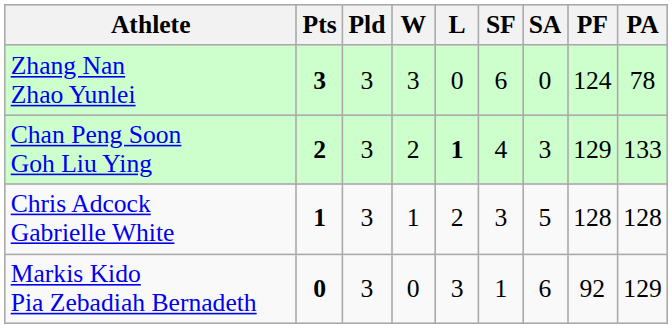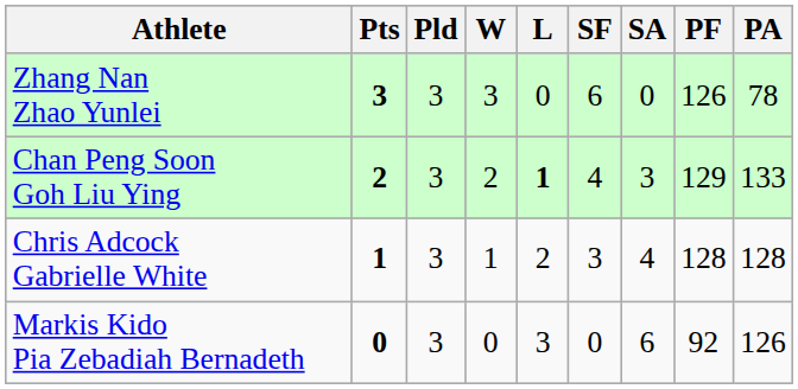 <table class=wikitable style="text-align:center">
 <tr>
 <th width=175>Athlete</th>
 <th width=20>Pts</th>
 <th width=20>Pld</th>
 <th width=20>W</th>
 <th width=20>L</th>
 <th width=20>SF</th>
 <th width=20>SA</th>
 <th width=20>PF</th>
 <th width=20>PA</th>
 </tr>
 <tr bgcolor=CCFFCC>
 <td style="text-align:left"> <a href='#'>Zhang Nan</a><br> <a href='#'>Zhao Yunlei</a></td>
 <td><strong>3</strong></td>
 <td>3</td>
 <td>3</td>
 <td>0</td>
 <td>6</td>
 <td>0</td>
-<td>124</td>
+<td>126</td>
 <td>78</td>
 </tr>
 <tr bgcolor=CCFFCC>
 <td style="text-align:left"> <a href='#'>Chan Peng Soon</a><br> <a href='#'>Goh Liu Ying</a></td>
 <td><strong>2</strong></td>
 <td>3</td>
 <td>2</td>
 <td><strong>1</strong></td>
 <td>4</td>
 <td>3</td>
 <td>129</td>
 <td>133</td>
 </tr>
 <tr bgcolor=>
 <td style="text-align:left"> <a href='#'>Chris Adcock</a><br> <a href='#'>Gabrielle White</a></td>
 <td><strong>1</strong></td>
 <td>3</td>
 <td>1</td>
 <td>2</td>
 <td>3</td>
-<td>5</td>
+<td>4</td>
 <td>128</td>
 <td>128</td>
 </tr>
 <tr bgcolor=>
 <td style="text-align:left"> <a href='#'>Markis Kido</a><br> <a href='#'>Pia Zebadiah Bernadeth</a></td>
 <td><strong>0</strong></td>
 <td>3</td>
 <td>0</td>
 <td>3</td>
-<td>1</td>
+<td>0</td>
 <td>6</td>
 <td>92</td>
-<td>129</td>
+<td>126</td>
 </tr>
 </table>
